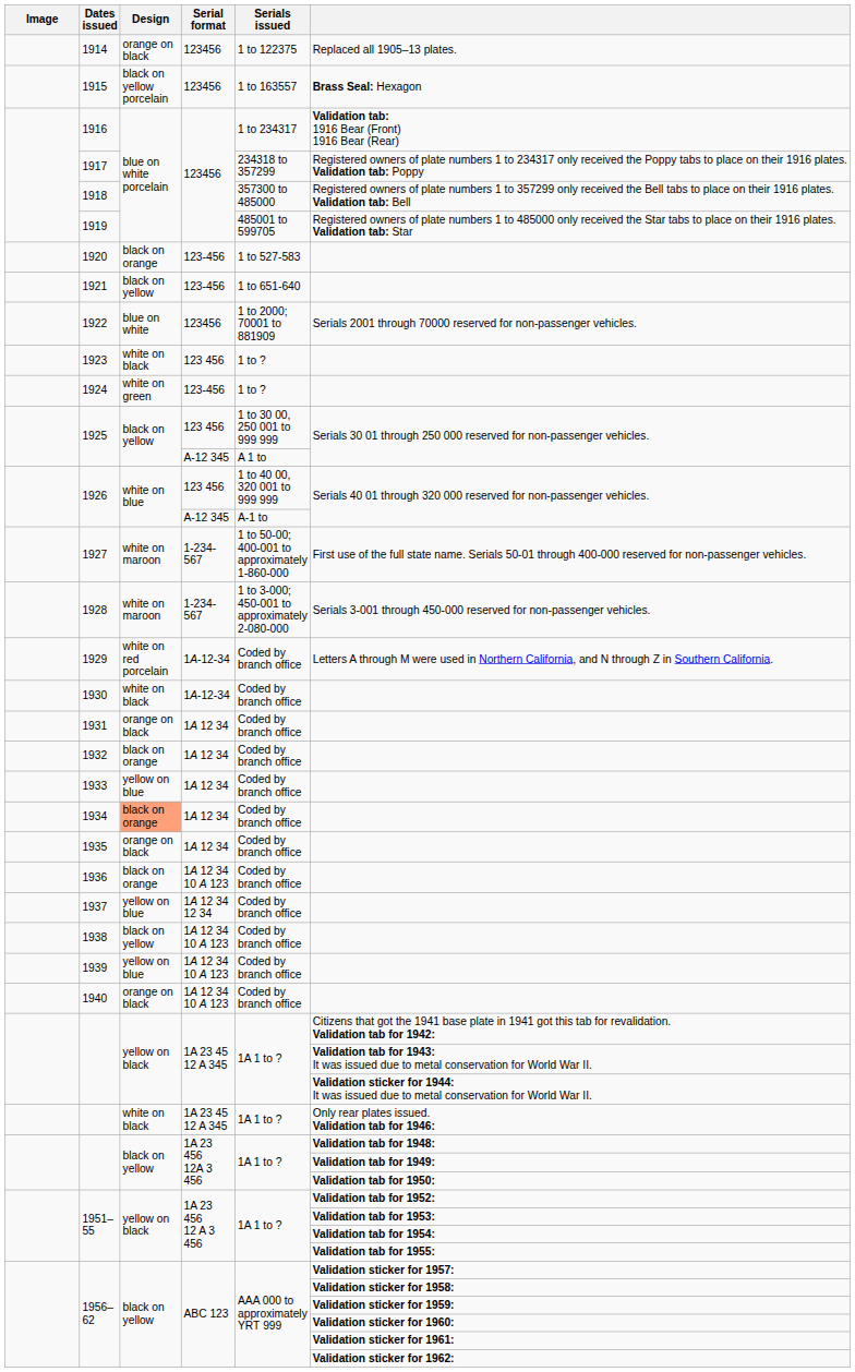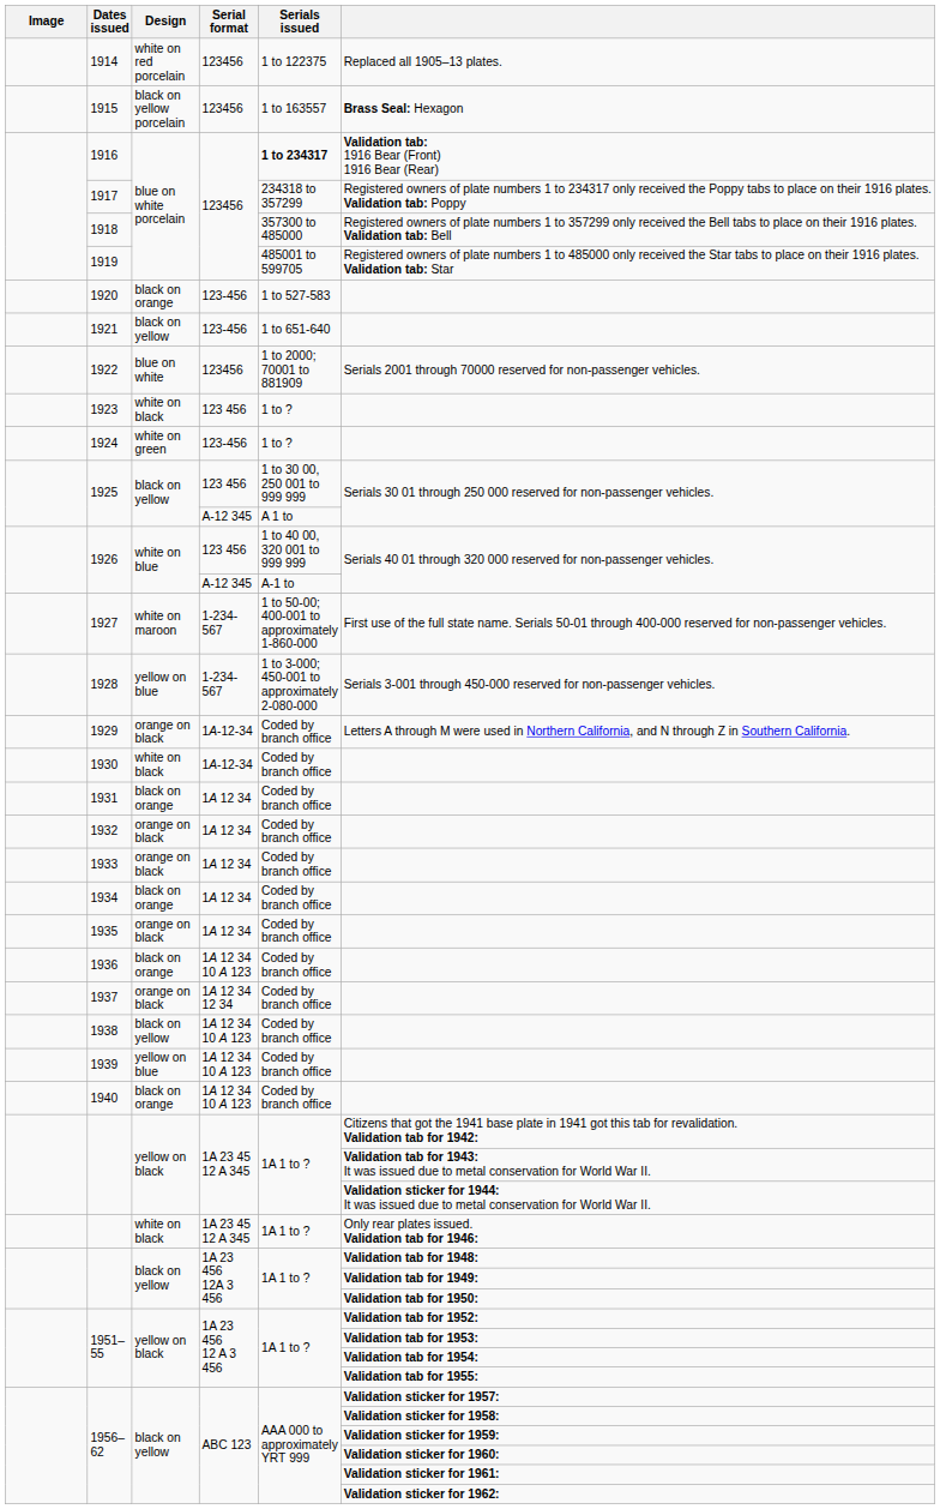 <table class="wikitable">
 <tr>
 <th scope="col" style="width: 100px;">Image</th>
 <th scope="col" style="width: 50px;">Dates issued</th>
 <th scope="col" style="width: 80px;">Design</th>
 <th scope="col" style="width: 70px;">Serial format</th>
 <th scope="col" style="width: 100px;">Serials issued</th>
 <th></th>
 </tr>
 <tr>
 <td></td>
 <td>1914</td>
-<td>orange on black</td>
+<td>white on red porcelain</td>
 <td>123456</td>
 <td>1 to 122375</td>
 <td>Replaced all 1905–13 plates.</td>
 </tr>
 <tr>
 <td></td>
 <td>1915</td>
 <td>black on yellow porcelain</td>
 <td>123456</td>
 <td>1 to 163557</td>
 <td><strong>Brass Seal:</strong> Hexagon </td>
 </tr>
 <tr>
 <td rowspan="4"></td>
 <td>1916</td>
 <td rowspan="4">blue on white porcelain</td>
 <td rowspan="4">123456</td>
-<td>1 to 234317</td>
+<td><strong>1 to 234317</strong></td>
 <td><strong>Validation tab:</strong><br> 1916 Bear (Front) <br> 1916 Bear (Rear) </td>
 </tr>
 <tr>
 <td>1917</td>
 <td>234318 to 357299</td>
 <td>Registered owners of plate numbers 1 to 234317 only received the Poppy tabs to place on their 1916 plates. <br><strong>Validation tab:</strong> Poppy </td>
 </tr>
 <tr>
 <td>1918</td>
 <td>357300 to 485000</td>
 <td>Registered owners of plate numbers 1 to 357299 only received the Bell tabs to place on their 1916 plates. <br><strong>Validation tab:</strong> Bell </td>
 </tr>
 <tr>
 <td>1919</td>
 <td>485001 to 599705</td>
 <td>Registered owners of plate numbers 1 to 485000 only received the Star tabs to place on their 1916 plates.<br><strong>Validation tab:</strong> Star </td>
 </tr>
 <tr>
 <td></td>
 <td>1920</td>
 <td>black on orange</td>
 <td>123-456</td>
 <td>1 to 527-583</td>
 <td></td>
 </tr>
 <tr>
 <td></td>
 <td>1921</td>
 <td>black on yellow</td>
 <td>123-456</td>
 <td>1 to 651-640</td>
 <td></td>
 </tr>
 <tr>
 <td></td>
 <td>1922</td>
 <td>blue on white</td>
 <td>123456</td>
 <td>1 to 2000; 70001 to 881909</td>
 <td>Serials 2001 through 70000 reserved for non-passenger vehicles.</td>
 </tr>
 <tr>
 <td></td>
 <td>1923</td>
 <td>white on black</td>
 <td>123 456</td>
 <td>1 to ?</td>
 <td></td>
 </tr>
 <tr>
 <td></td>
 <td>1924</td>
 <td>white on green</td>
 <td>123-456</td>
 <td>1 to ?</td>
 <td></td>
 </tr>
 <tr>
 <td rowspan="2"></td>
 <td rowspan="2">1925</td>
 <td rowspan="2">black on yellow</td>
 <td>123 456</td>
 <td>1 to 30 00, 250 001 to 999 999</td>
 <td rowspan="2">Serials 30 01 through 250 000 reserved for non-passenger vehicles.</td>
 </tr>
 <tr>
 <td>A-12 345</td>
 <td>A 1 to </td>
 </tr>
 <tr>
 <td rowspan="2"></td>
 <td rowspan="2">1926</td>
 <td rowspan="2">white on blue</td>
 <td>123 456</td>
 <td>1 to 40 00, 320 001 to 999 999</td>
 <td rowspan="2">Serials 40 01 through 320 000 reserved for non-passenger vehicles.</td>
 </tr>
 <tr>
 <td>A-12 345</td>
 <td>A-1 to </td>
 </tr>
 <tr>
 <td></td>
 <td>1927</td>
 <td>white on maroon</td>
 <td>1-234-567</td>
 <td>1 to 50-00;<br>400-001 to approximately 1-860-000</td>
 <td>First use of the full state name. Serials 50-01 through 400-000 reserved for non-passenger vehicles.</td>
 </tr>
 <tr>
 <td></td>
 <td>1928</td>
-<td>white on maroon</td>
+<td>yellow on blue</td>
 <td>1-234-567</td>
 <td>1 to 3-000;<br>450-001 to approximately 2-080-000</td>
 <td>Serials 3-001 through 450-000 reserved for non-passenger vehicles.</td>
 </tr>
 <tr>
 <td></td>
 <td>1929</td>
-<td>white on red porcelain</td>
+<td>orange on black</td>
 <td>1<em>A</em>-12-34</td>
 <td>Coded by branch office</td>
 <td>Letters A through M were used in <a href='#'>Northern California</a>, and N through Z in <a href='#'>Southern California</a>.</td>
 </tr>
 <tr>
 <td></td>
 <td>1930</td>
 <td>white on black</td>
 <td>1<em>A</em>-12-34</td>
 <td>Coded by branch office</td>
 <td></td>
 </tr>
 <tr>
 <td></td>
 <td>1931</td>
+<td>black on orange</td>
+<td>1<em>A</em> 12 34</td>
+<td>Coded by branch office</td>
+<td></td>
+</tr>
+<tr>
+<td></td>
+<td>1932</td>
 <td>orange on black</td>
 <td>1<em>A</em> 12 34</td>
 <td>Coded by branch office</td>
 <td></td>
 </tr>
 <tr>
 <td></td>
-<td>1932</td>
-<td>black on orange</td>
-<td>1<em>A</em> 12 34</td>
-<td>Coded by branch office</td>
-<td></td>
-</tr>
-<tr>
-<td></td>
 <td>1933</td>
-<td>yellow on blue</td>
+<td>orange on black</td>
 <td>1<em>A</em> 12 34</td>
 <td>Coded by branch office</td>
 <td></td>
 </tr>
 <tr>
 <td></td>
 <td>1934</td>
-<td style="background: lightsalmon;">black on orange</td>
+<td>black on orange</td>
 <td>1<em>A</em> 12 34</td>
 <td>Coded by branch office</td>
 <td></td>
 </tr>
 <tr>
 <td></td>
 <td>1935</td>
 <td>orange on black</td>
 <td>1<em>A</em> 12 34</td>
 <td>Coded by branch office</td>
 <td></td>
 </tr>
 <tr>
 <td></td>
 <td>1936</td>
 <td>black on orange</td>
 <td>1<em>A</em> 12 34<br>10 <em>A</em> 123</td>
 <td>Coded by branch office</td>
 <td></td>
 </tr>
 <tr>
 <td></td>
 <td>1937</td>
-<td>yellow on blue</td>
+<td>orange on black</td>
 <td>1<em>A</em> 12 34<br> 12 34</td>
 <td>Coded by branch office</td>
 <td></td>
 </tr>
 <tr>
 <td></td>
 <td>1938</td>
 <td>black on yellow</td>
 <td>1<em>A</em> 12 34<br>10 <em>A</em> 123</td>
 <td>Coded by branch office</td>
 <td></td>
 </tr>
 <tr>
 <td></td>
 <td>1939</td>
 <td>yellow on blue</td>
 <td>1<em>A</em> 12 34<br>10 <em>A</em> 123</td>
 <td>Coded by branch office</td>
 <td></td>
 </tr>
 <tr>
 <td></td>
 <td>1940</td>
-<td>orange on black</td>
+<td>black on orange</td>
 <td>1<em>A</em> 12 34<br>10 <em>A</em> 123</td>
 <td>Coded by branch office</td>
 <td></td>
 </tr>
 <tr>
 <td rowspan="3"></td>
 <td rowspan="3"></td>
 <td rowspan="3">yellow on black</td>
 <td rowspan="3">1A 23 45<br>12 A 345</td>
 <td rowspan="3">1A 1 to ?</td>
 <td>Citizens that got the 1941 base plate in 1941 got this tab for revalidation.<br><strong>Validation tab for 1942:</strong> </td>
 </tr>
 <tr>
 <td><strong>Validation tab for 1943:</strong> <br>It was issued due to metal conservation for World War II.</td>
 </tr>
 <tr>
 <td><strong>Validation sticker for 1944:</strong> <br>It was issued due to metal conservation for World War II.</td>
 </tr>
 <tr>
 <td></td>
 <td></td>
 <td>white on black</td>
 <td>1A 23 45<br>12 A 345</td>
 <td>1A 1 to ?</td>
 <td>Only rear plates issued.<br><strong>Validation tab for 1946:</strong> </td>
 </tr>
 <tr>
 <td rowspan="3"></td>
 <td rowspan="3"></td>
 <td rowspan="3">black on yellow</td>
 <td rowspan="3">1A 23 456<br>12A 3 456</td>
 <td rowspan="3">1A 1 to ?</td>
 <td><strong>Validation tab for 1948:</strong> </td>
 </tr>
 <tr>
 <td><strong>Validation tab for 1949:</strong> </td>
 </tr>
 <tr>
 <td><strong>Validation tab for 1950:</strong> </td>
 </tr>
 <tr>
 <td rowspan="4"></td>
 <td rowspan="4">1951–55</td>
 <td rowspan="4">yellow on black</td>
 <td rowspan="4">1A 23 456<br>12 A 3 456</td>
 <td rowspan="4">1A 1 to ?</td>
 <td><strong>Validation tab for 1952:</strong> </td>
 </tr>
 <tr>
 <td><strong>Validation tab for 1953:</strong> </td>
 </tr>
 <tr>
 <td><strong>Validation tab for 1954:</strong> </td>
 </tr>
 <tr>
 <td><strong>Validation tab for 1955:</strong> </td>
 </tr>
 <tr>
 <td rowspan="6"></td>
 <td rowspan="6">1956–62</td>
 <td rowspan="6">black on yellow</td>
 <td rowspan="6">ABC 123</td>
 <td rowspan="6">AAA 000 to approximately YRT 999</td>
 <td><strong>Validation sticker for 1957:</strong> </td>
 </tr>
 <tr>
 <td><strong>Validation sticker for 1958:</strong> </td>
 </tr>
 <tr>
 <td><strong>Validation sticker for 1959:</strong> </td>
 </tr>
 <tr>
 <td><strong>Validation sticker for 1960:</strong> </td>
 </tr>
 <tr>
 <td><strong>Validation sticker for 1961:</strong> </td>
 </tr>
 <tr>
 <td><strong>Validation sticker for 1962:</strong> </td>
 </tr>
 </table>
